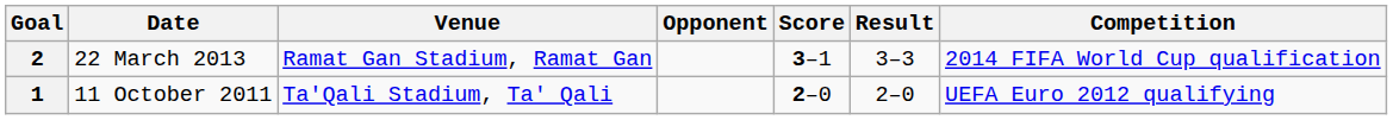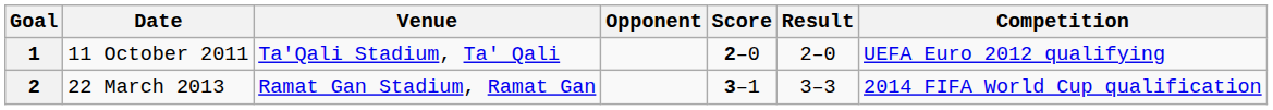 <table class="wikitable">
 <tr>
 <th>Goal</th>
 <th>Date</th>
 <th>Venue</th>
 <th>Opponent</th>
 <th>Score</th>
 <th>Result</th>
 <th>Competition</th>
 </tr>
 <tr>
+<th>1</th>
+<td>11 October 2011</td>
+<td><a href='#'>Ta'Qali Stadium</a>, <a href='#'>Ta' Qali</a></td>
+<td></td>
+<td align=center><strong>2</strong>–0</td>
+<td align=center>2–0</td>
+<td><a href='#'>UEFA Euro 2012 qualifying</a></td>
+</tr>
+<tr>
 <th>2</th>
 <td>22 March 2013</td>
 <td><a href='#'>Ramat Gan Stadium</a>, <a href='#'>Ramat Gan</a></td>
 <td></td>
 <td align=center><strong>3</strong>–1</td>
 <td align="center">3–3</td>
 <td><a href='#'>2014 FIFA World Cup qualification</a></td>
 </tr>
-<tr>
-<th>1</th>
-<td>11 October 2011</td>
-<td><a href='#'>Ta'Qali Stadium</a>, <a href='#'>Ta' Qali</a></td>
-<td></td>
-<td align=center><strong>2</strong>–0</td>
-<td align=center>2–0</td>
-<td><a href='#'>UEFA Euro 2012 qualifying</a></td>
-</tr>
 </table>
